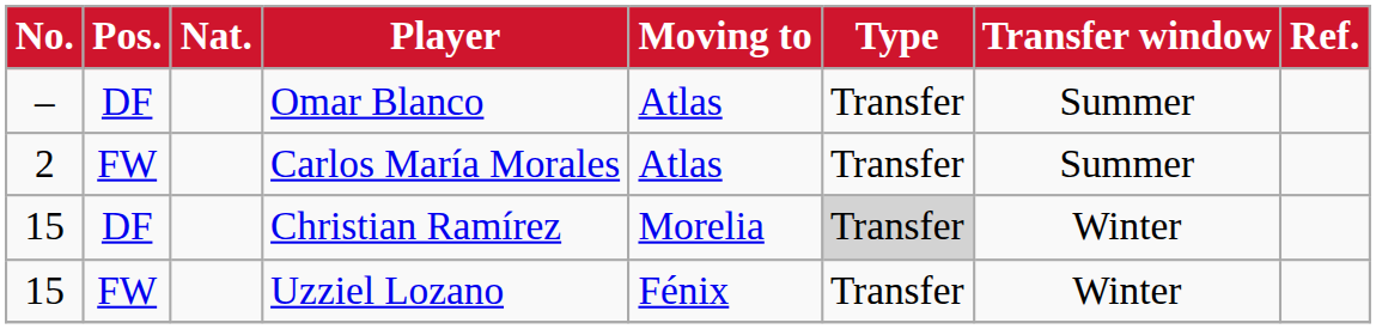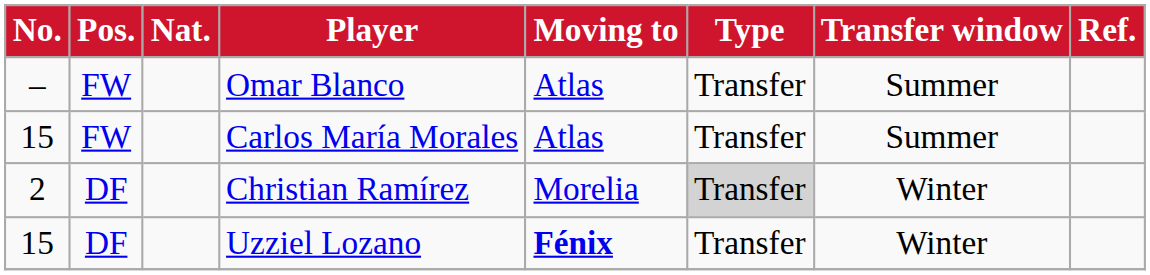 <table class="wikitable sortable" style="text-align:center;">
 <tr>
 <th style=background-color:#CF152D;color:#FFFFFF>No.</th>
 <th style=background-color:#CF152D;color:#FFFFFF>Pos.</th>
 <th style=background-color:#CF152D;color:#FFFFFF>Nat.</th>
 <th style=background-color:#CF152D;color:#FFFFFF>Player</th>
 <th style=background-color:#CF152D;color:#FFFFFF>Moving to</th>
 <th style=background-color:#CF152D;color:#FFFFFF>Type</th>
 <th style=background-color:#CF152D;color:#FFFFFF>Transfer window</th>
 <th style=background-color:#CF152D;color:#FFFFFF>Ref.</th>
 </tr>
 <tr>
 <td>–</td>
-<td><a href='#'>DF</a></td>
+<td><a href='#'>FW</a></td>
 <td></td>
 <td align=left><a href='#'>Omar Blanco</a></td>
 <td align=left><a href='#'>Atlas</a></td>
 <td>Transfer</td>
 <td>Summer</td>
 <td></td>
 </tr>
 <tr>
-<td>2</td>
+<td>15</td>
 <td><a href='#'>FW</a></td>
 <td></td>
 <td align=left><a href='#'>Carlos María Morales</a></td>
 <td align=left><a href='#'>Atlas</a></td>
 <td>Transfer</td>
 <td>Summer</td>
 <td></td>
 </tr>
 <tr>
-<td>15</td>
+<td>2</td>
 <td><a href='#'>DF</a></td>
 <td></td>
 <td align=left><a href='#'>Christian Ramírez</a></td>
 <td align=left><a href='#'>Morelia</a></td>
 <td style="background: lightgrey;">Transfer</td>
 <td>Winter</td>
 <td></td>
 </tr>
 <tr>
 <td>15</td>
-<td><a href='#'>FW</a></td>
+<td><a href='#'>DF</a></td>
 <td></td>
 <td align=left><a href='#'>Uzziel Lozano</a></td>
-<td align=left> <a href='#'>Fénix</a></td>
+<td align=left><strong> <a href='#'>Fénix</a></strong></td>
 <td>Transfer</td>
 <td>Winter</td>
 <td></td>
 </tr>
 <tr>
 </tr>
 </table>
